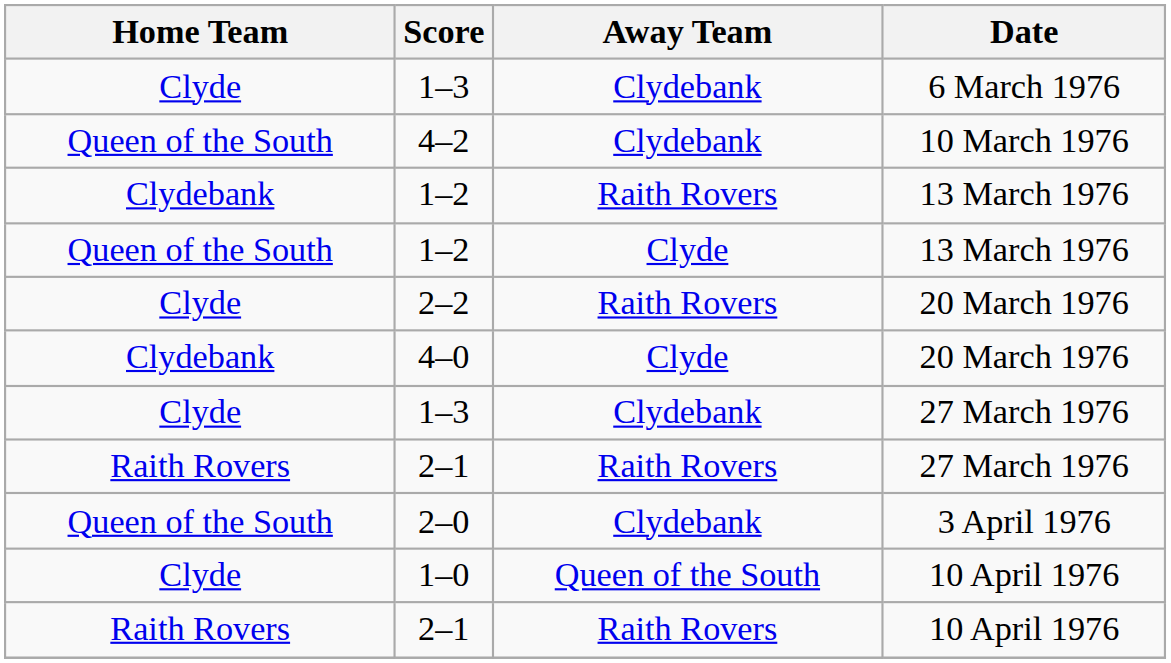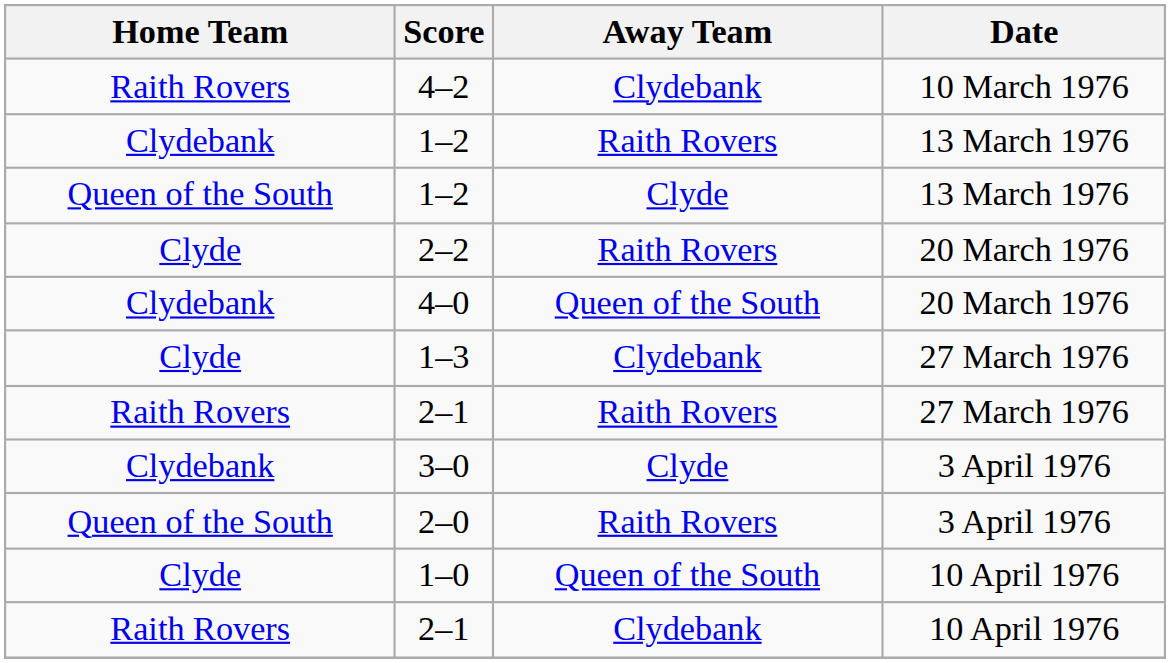 <table class="wikitable" style="text-align:center;">
 <tr>
 <th width=175>Home Team</th>
 <th width=20>Score</th>
 <th width=175>Away Team</th>
 <th width= 125>Date</th>
 </tr>
 <tr>
-<td><a href='#'>Clyde</a></td>
-<td>1–3</td>
-<td><a href='#'>Clydebank</a></td>
-<td>6 March 1976</td>
-</tr>
-<tr>
-<td><a href='#'>Queen of the South</a></td>
+<td><a href='#'>Raith Rovers</a></td>
 <td>4–2</td>
 <td><a href='#'>Clydebank</a></td>
 <td>10 March 1976</td>
 </tr>
 <tr>
 <td><a href='#'>Clydebank</a></td>
 <td>1–2</td>
 <td><a href='#'>Raith Rovers</a></td>
 <td>13 March 1976</td>
 </tr>
 <tr>
 <td><a href='#'>Queen of the South</a></td>
 <td>1–2</td>
 <td><a href='#'>Clyde</a></td>
 <td>13 March 1976</td>
 </tr>
 <tr>
 <td><a href='#'>Clyde</a></td>
 <td>2–2</td>
 <td><a href='#'>Raith Rovers</a></td>
 <td>20 March 1976</td>
 </tr>
 <tr>
 <td><a href='#'>Clydebank</a></td>
 <td>4–0</td>
-<td><a href='#'>Clyde</a></td>
+<td><a href='#'>Queen of the South</a></td>
 <td>20 March 1976</td>
 </tr>
 <tr>
 <td><a href='#'>Clyde</a></td>
 <td>1–3</td>
 <td><a href='#'>Clydebank</a></td>
 <td>27 March 1976</td>
 </tr>
 <tr>
 <td><a href='#'>Raith Rovers</a></td>
 <td>2–1</td>
 <td><a href='#'>Raith Rovers</a></td>
 <td>27 March 1976</td>
 </tr>
 <tr>
+<td><a href='#'>Clydebank</a></td>
+<td>3–0</td>
+<td><a href='#'>Clyde</a></td>
+<td>3 April 1976</td>
+</tr>
+<tr>
 <td><a href='#'>Queen of the South</a></td>
 <td>2–0</td>
-<td><a href='#'>Clydebank</a></td>
+<td><a href='#'>Raith Rovers</a></td>
 <td>3 April 1976</td>
 </tr>
 <tr>
 <td><a href='#'>Clyde</a></td>
 <td>1–0</td>
 <td><a href='#'>Queen of the South</a></td>
 <td>10 April 1976</td>
 </tr>
 <tr>
 <td><a href='#'>Raith Rovers</a></td>
 <td>2–1</td>
-<td><a href='#'>Raith Rovers</a></td>
+<td><a href='#'>Clydebank</a></td>
 <td>10 April 1976</td>
 </tr>
 <tr>
 </tr>
 </table>
